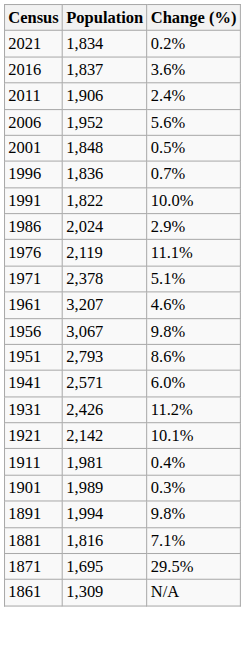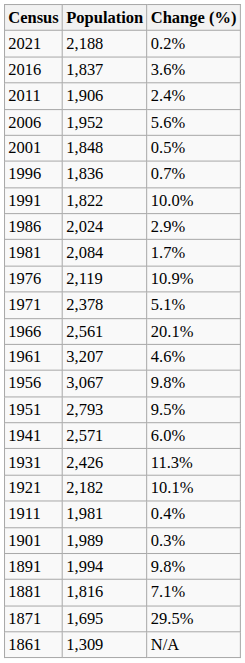 <table class="wikitable">
 <tr>
 <th>Census</th>
 <th>Population</th>
 <th>Change (%)</th>
 </tr>
 <tr>
 <td>2021</td>
-<td>1,834</td>
+<td>2,188</td>
 <td> 0.2%</td>
 </tr>
 <tr>
 <td>2016</td>
 <td>1,837</td>
 <td> 3.6%</td>
 </tr>
 <tr>
 <td>2011</td>
 <td>1,906</td>
 <td> 2.4%</td>
 </tr>
 <tr>
 <td>2006</td>
 <td>1,952</td>
 <td> 5.6%</td>
 </tr>
 <tr>
 <td>2001</td>
 <td>1,848</td>
 <td> 0.5%</td>
 </tr>
 <tr>
 <td>1996</td>
 <td>1,836</td>
 <td> 0.7%</td>
 </tr>
 <tr>
 <td>1991</td>
 <td>1,822</td>
 <td> 10.0%</td>
 </tr>
 <tr>
 <td>1986</td>
 <td>2,024</td>
 <td> 2.9%</td>
 </tr>
 <tr>
+<td>1981</td>
+<td>2,084</td>
+<td> 1.7%</td>
+</tr>
+<tr>
 <td>1976</td>
 <td>2,119</td>
-<td> 11.1%</td>
+<td> 10.9%</td>
 </tr>
 <tr>
 <td>1971</td>
 <td>2,378</td>
 <td> 5.1%</td>
+</tr>
+<tr>
+<td>1966</td>
+<td>2,561</td>
+<td> 20.1%</td>
 </tr>
 <tr>
 <td>1961</td>
 <td>3,207</td>
 <td> 4.6%</td>
 </tr>
 <tr>
 <td>1956</td>
 <td>3,067</td>
 <td> 9.8%</td>
 </tr>
 <tr>
 <td>1951</td>
 <td>2,793</td>
-<td> 8.6%</td>
+<td> 9.5%</td>
 </tr>
 <tr>
 <td>1941</td>
 <td>2,571</td>
 <td> 6.0%</td>
 </tr>
 <tr>
 <td>1931</td>
 <td>2,426</td>
-<td> 11.2%</td>
+<td> 11.3%</td>
 </tr>
 <tr>
 <td>1921</td>
-<td>2,142</td>
+<td>2,182</td>
 <td> 10.1%</td>
 </tr>
 <tr>
 <td>1911</td>
 <td>1,981</td>
 <td> 0.4%</td>
 </tr>
 <tr>
 <td>1901</td>
 <td>1,989</td>
 <td> 0.3%</td>
 </tr>
 <tr>
 <td>1891</td>
 <td>1,994</td>
 <td> 9.8%</td>
 </tr>
 <tr>
 <td>1881</td>
 <td>1,816</td>
 <td> 7.1%</td>
 </tr>
 <tr>
 <td>1871</td>
 <td>1,695</td>
 <td> 29.5%</td>
 </tr>
 <tr>
 <td>1861</td>
 <td>1,309</td>
 <td>N/A</td>
 </tr>
 </table>
